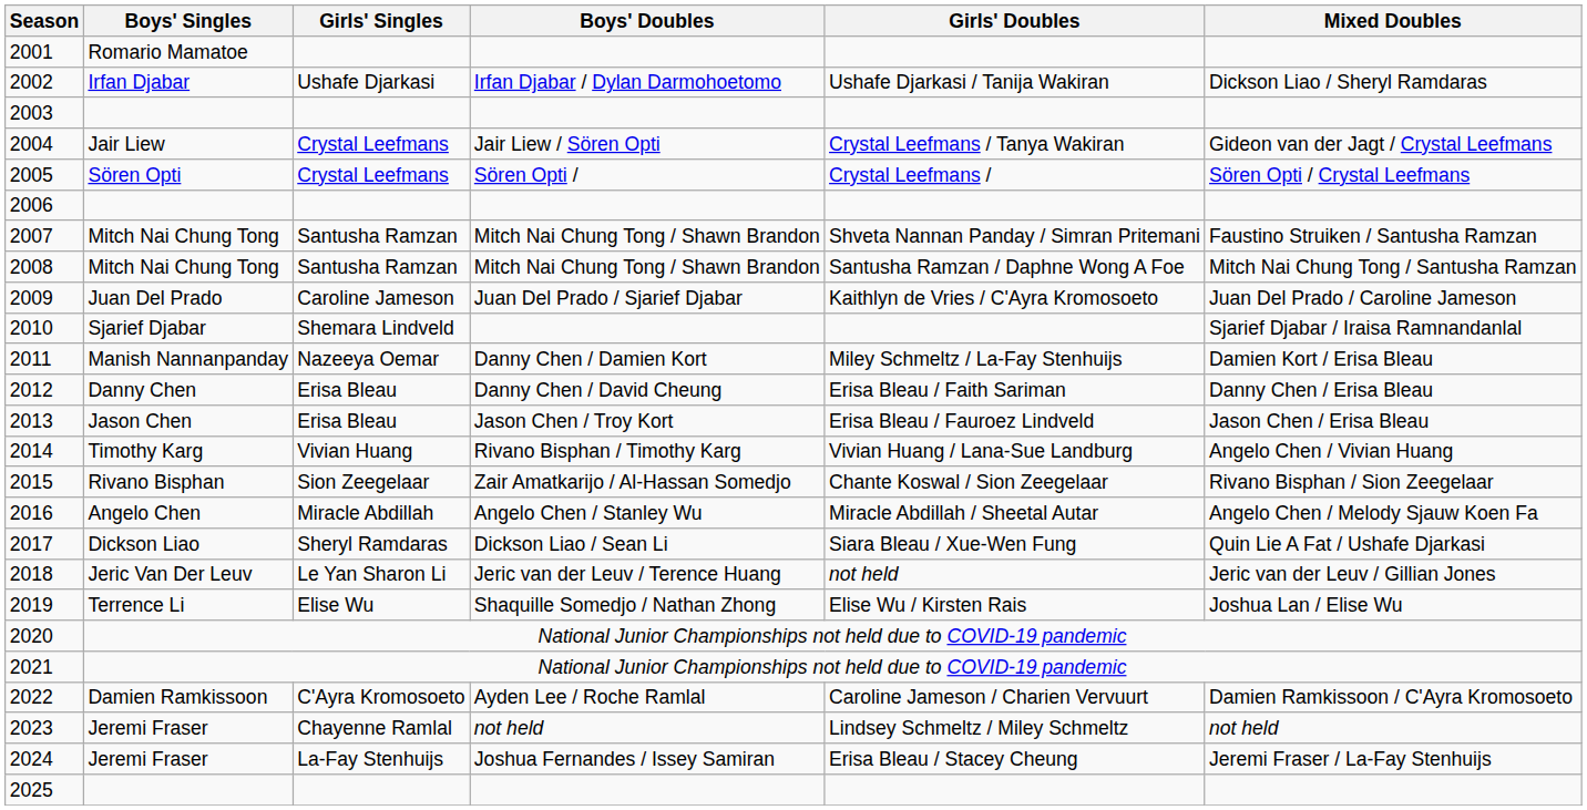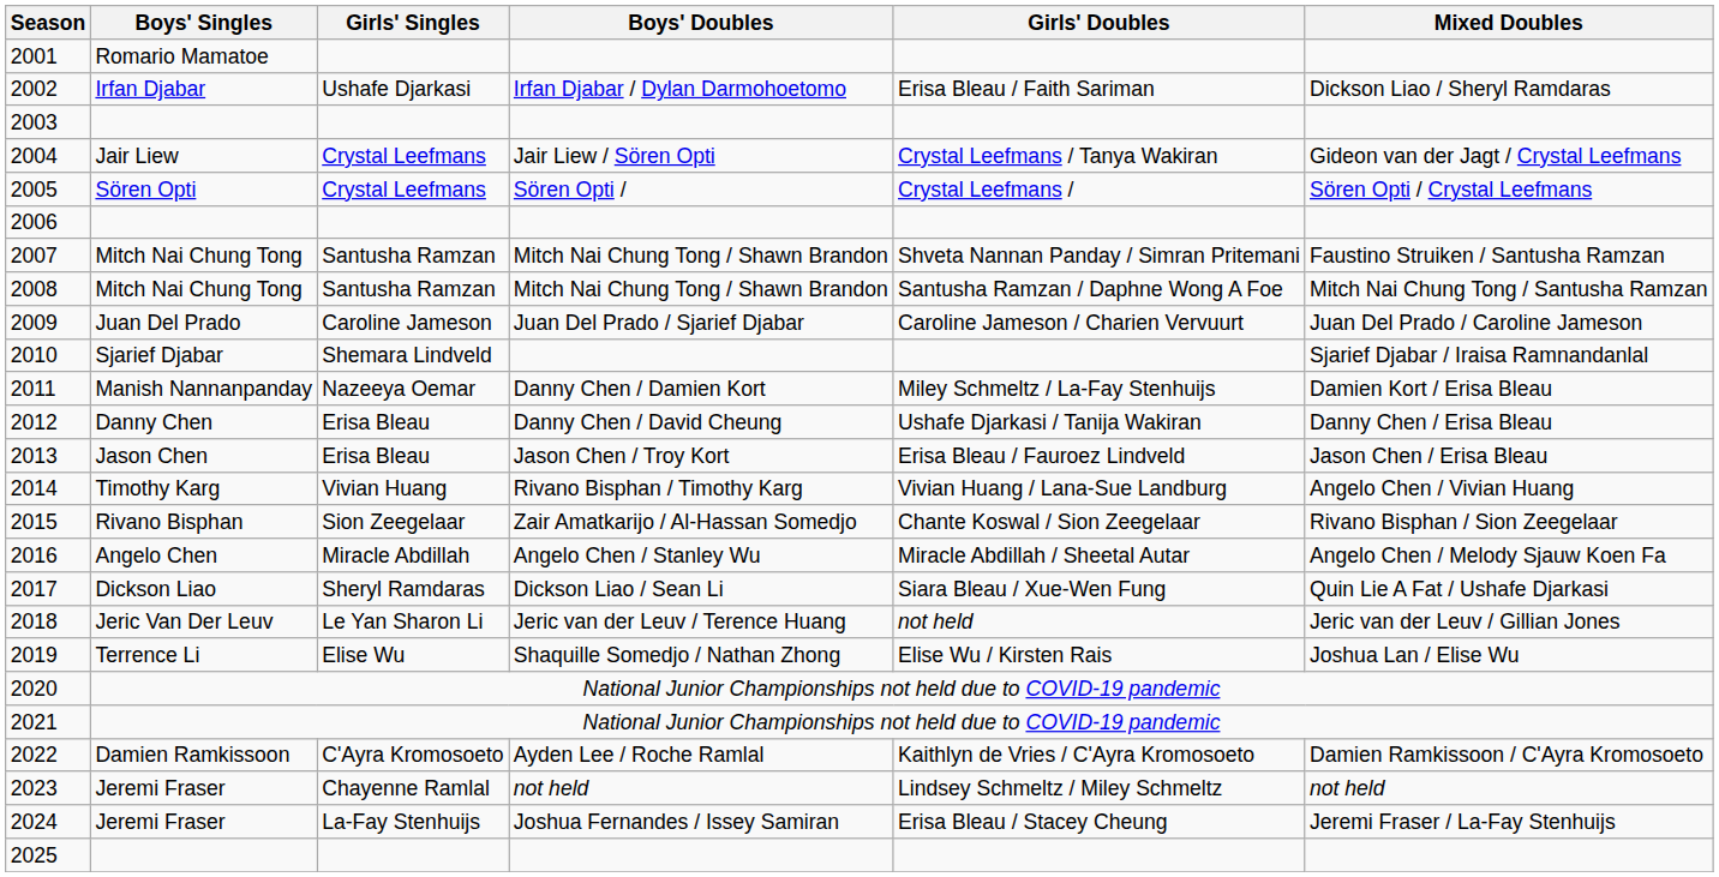 <table class=wikitable style="font-size:90%;">
 <tr>
 <th>Season</th>
 <th>Boys' Singles</th>
 <th>Girls' Singles</th>
 <th>Boys' Doubles</th>
 <th>Girls' Doubles</th>
 <th>Mixed Doubles</th>
 </tr>
 <tr>
 <td>2001</td>
 <td>Romario Mamatoe</td>
 <td></td>
 <td></td>
 <td></td>
 <td></td>
 </tr>
 <tr>
 <td>2002</td>
 <td><a href='#'>Irfan Djabar</a></td>
 <td>Ushafe Djarkasi</td>
 <td><a href='#'>Irfan Djabar</a> / <a href='#'>Dylan Darmohoetomo</a></td>
-<td>Ushafe Djarkasi / Tanija Wakiran</td>
+<td>Erisa Bleau / Faith Sariman</td>
 <td>Dickson Liao / Sheryl Ramdaras</td>
 </tr>
 <tr>
 <td>2003</td>
 <td></td>
 <td></td>
 <td></td>
 <td></td>
 <td></td>
 </tr>
 <tr>
 <td>2004</td>
 <td>Jair Liew</td>
 <td><a href='#'>Crystal Leefmans</a></td>
 <td>Jair Liew / <a href='#'>Sören Opti</a></td>
 <td><a href='#'>Crystal Leefmans</a> / Tanya Wakiran</td>
 <td>Gideon van der Jagt / <a href='#'>Crystal Leefmans</a></td>
 </tr>
 <tr>
 <td>2005</td>
 <td><a href='#'>Sören Opti</a></td>
 <td><a href='#'>Crystal Leefmans</a></td>
 <td><a href='#'>Sören Opti</a>  /</td>
 <td><a href='#'>Crystal Leefmans</a> /</td>
 <td><a href='#'>Sören Opti</a> / <a href='#'>Crystal Leefmans</a></td>
 </tr>
 <tr>
 <td>2006</td>
 <td></td>
 <td></td>
 <td></td>
 <td></td>
 <td></td>
 </tr>
 <tr>
 <td>2007</td>
 <td>Mitch Nai Chung Tong</td>
 <td>Santusha Ramzan</td>
 <td>Mitch Nai Chung Tong / Shawn Brandon</td>
 <td>Shveta Nannan Panday / Simran Pritemani</td>
 <td>Faustino Struiken / Santusha Ramzan</td>
 </tr>
 <tr>
 <td>2008</td>
 <td>Mitch Nai Chung Tong</td>
 <td>Santusha Ramzan</td>
 <td>Mitch Nai Chung Tong / Shawn Brandon</td>
 <td>Santusha Ramzan / Daphne Wong A Foe</td>
 <td>Mitch Nai Chung Tong / Santusha Ramzan</td>
 </tr>
 <tr>
 <td>2009</td>
 <td>Juan Del Prado</td>
 <td>Caroline Jameson</td>
 <td>Juan Del Prado / Sjarief Djabar</td>
-<td>Kaithlyn de Vries / C'Ayra Kromosoeto</td>
+<td>Caroline Jameson / Charien Vervuurt</td>
 <td>Juan Del Prado / Caroline Jameson</td>
 </tr>
 <tr>
 <td>2010</td>
 <td>Sjarief Djabar</td>
 <td>Shemara Lindveld</td>
 <td></td>
 <td></td>
 <td>Sjarief Djabar / Iraisa Ramnandanlal</td>
 </tr>
 <tr>
 <td>2011</td>
 <td>Manish Nannanpanday</td>
 <td>Nazeeya Oemar</td>
 <td>Danny Chen / Damien Kort</td>
 <td>Miley Schmeltz / La-Fay Stenhuijs</td>
 <td>Damien Kort / Erisa Bleau</td>
 </tr>
 <tr>
 <td>2012</td>
 <td>Danny Chen</td>
 <td>Erisa Bleau</td>
 <td>Danny Chen / David Cheung</td>
-<td>Erisa Bleau / Faith Sariman</td>
+<td>Ushafe Djarkasi / Tanija Wakiran</td>
 <td>Danny Chen / Erisa Bleau</td>
 </tr>
 <tr>
 <td>2013</td>
 <td>Jason Chen</td>
 <td>Erisa Bleau</td>
 <td>Jason Chen / Troy Kort</td>
 <td>Erisa Bleau / Fauroez Lindveld</td>
 <td>Jason Chen / Erisa Bleau</td>
 </tr>
 <tr>
 <td>2014</td>
 <td>Timothy Karg</td>
 <td>Vivian Huang</td>
 <td>Rivano Bisphan / Timothy Karg</td>
 <td>Vivian Huang / Lana-Sue Landburg</td>
 <td>Angelo Chen / Vivian Huang</td>
 </tr>
 <tr>
 <td>2015</td>
 <td>Rivano Bisphan</td>
 <td>Sion Zeegelaar</td>
 <td>Zair Amatkarijo / Al-Hassan Somedjo</td>
 <td>Chante Koswal / Sion Zeegelaar</td>
 <td>Rivano Bisphan / Sion Zeegelaar</td>
 </tr>
 <tr>
 <td>2016</td>
 <td>Angelo Chen</td>
 <td>Miracle Abdillah</td>
 <td>Angelo Chen / Stanley Wu</td>
 <td>Miracle Abdillah / Sheetal Autar</td>
 <td>Angelo Chen / Melody Sjauw Koen Fa</td>
 </tr>
 <tr>
 <td>2017</td>
 <td>Dickson Liao</td>
 <td>Sheryl Ramdaras</td>
 <td>Dickson Liao / Sean Li</td>
 <td>Siara Bleau / Xue-Wen Fung</td>
 <td>Quin Lie A Fat / Ushafe Djarkasi</td>
 </tr>
 <tr>
 <td>2018</td>
 <td>Jeric Van Der Leuv</td>
 <td>Le Yan Sharon Li</td>
 <td>Jeric van der Leuv / Terence Huang</td>
 <td><em>not held</em></td>
 <td>Jeric van der Leuv / Gillian Jones</td>
 </tr>
 <tr>
 <td>2019</td>
 <td>Terrence Li</td>
 <td>Elise Wu</td>
 <td>Shaquille Somedjo / Nathan Zhong</td>
 <td>Elise Wu / Kirsten Rais</td>
 <td>Joshua Lan / Elise Wu</td>
 </tr>
 <tr>
 <td>2020</td>
 <td colspan=6 align=center><em>National Junior Championships not held due to <a href='#'>COVID-19 pandemic</a></em></td>
 </tr>
 <tr>
 <td>2021</td>
 <td colspan=6 align=center><em>National Junior Championships not held due to <a href='#'>COVID-19 pandemic</a></em></td>
 </tr>
 <tr>
 <td>2022</td>
 <td>Damien Ramkissoon</td>
 <td>C'Ayra Kromosoeto</td>
 <td>Ayden Lee / Roche Ramlal</td>
-<td>Caroline Jameson / Charien Vervuurt</td>
+<td>Kaithlyn de Vries / C'Ayra Kromosoeto</td>
 <td>Damien Ramkissoon / C'Ayra Kromosoeto</td>
 </tr>
 <tr>
 <td>2023</td>
 <td>Jeremi Fraser</td>
 <td>Chayenne Ramlal</td>
 <td><em>not held</em></td>
 <td>Lindsey Schmeltz / Miley Schmeltz</td>
 <td><em>not held</em></td>
 </tr>
 <tr>
 <td>2024</td>
 <td>Jeremi Fraser</td>
 <td>La-Fay Stenhuijs</td>
 <td>Joshua Fernandes / Issey Samiran</td>
 <td>Erisa Bleau / Stacey Cheung</td>
 <td>Jeremi Fraser / La-Fay Stenhuijs</td>
 </tr>
 <tr>
 <td>2025</td>
 <td></td>
 <td></td>
 <td></td>
 <td></td>
 <td></td>
 </tr>
 </table>
